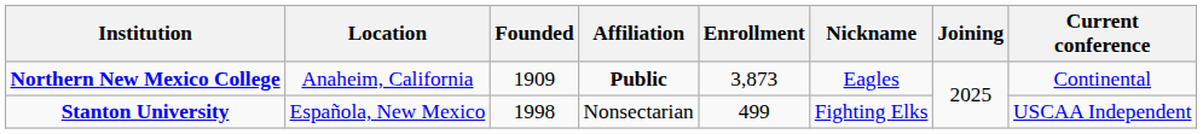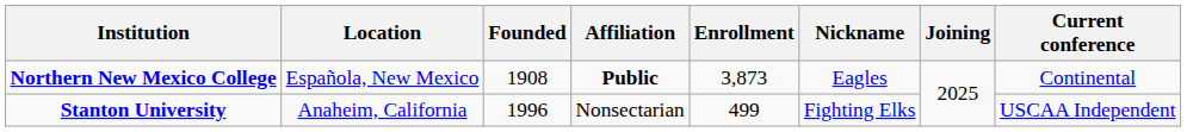 <table class="wikitable sortable" style="text-align:center">
 <tr>
 <th>Institution</th>
 <th>Location</th>
 <th>Founded</th>
 <th>Affiliation</th>
 <th>Enrollment</th>
 <th>Nickname</th>
 <th>Joining</th>
 <th>Current<br>conference</th>
 </tr>
 <tr>
 <td><strong><a href='#'>Northern New Mexico College</a></strong></td>
-<td><a href='#'>Anaheim, California</a></td>
-<td>1909</td>
+<td><a href='#'>Española, New Mexico</a></td>
+<td>1908</td>
 <td><strong>Public</strong></td>
 <td>3,873</td>
 <td><a href='#'>Eagles</a></td>
 <td rowspan=2>2025</td>
 <td><a href='#'>Continental</a></td>
 </tr>
 <tr>
 <td><strong><a href='#'>Stanton University</a></strong></td>
-<td><a href='#'>Española, New Mexico</a></td>
-<td>1998</td>
+<td><a href='#'>Anaheim, California</a></td>
+<td>1996</td>
 <td>Nonsectarian</td>
 <td>499</td>
 <td><a href='#'>Fighting Elks</a></td>
 <td><a href='#'>USCAA Independent</a></td>
 </tr>
 </table>
